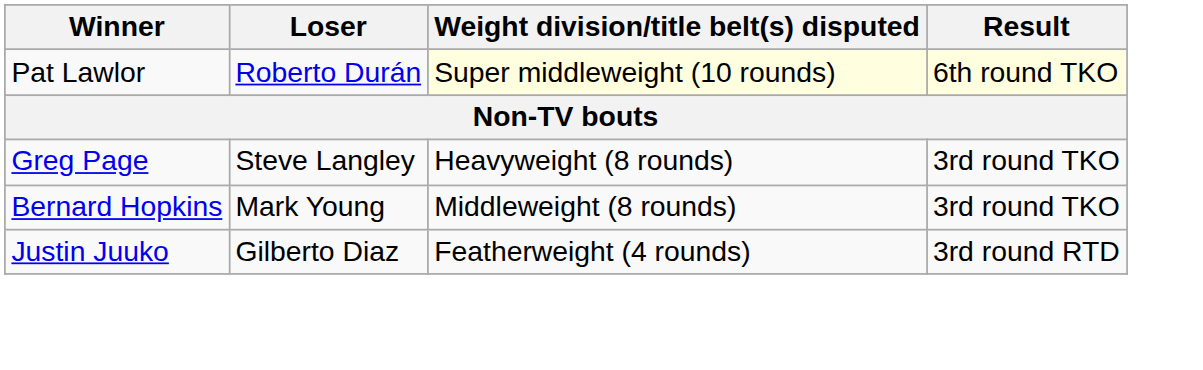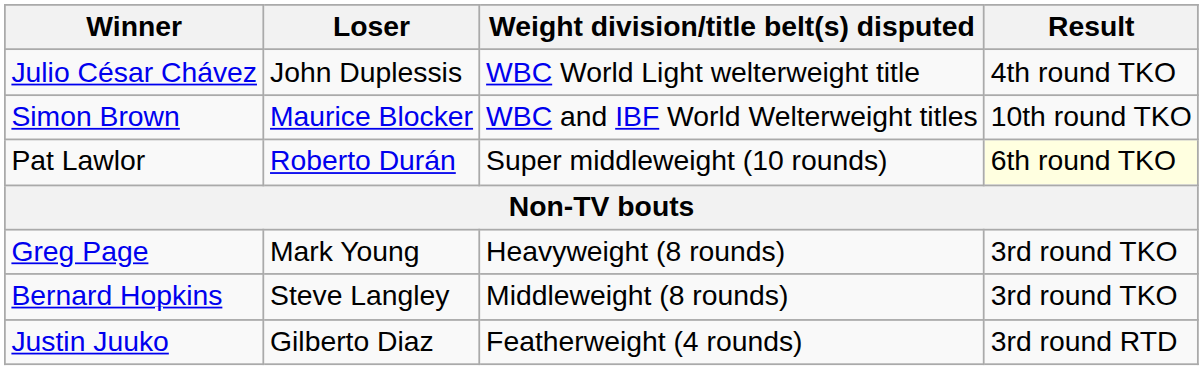 <table class=wikitable>
 <tr>
 <th>Winner</th>
 <th>Loser</th>
 <th>Weight division/title belt(s) disputed</th>
 <th>Result</th>
 </tr>
 <tr>
+<td> <a href='#'>Julio César Chávez</a></td>
+<td> John Duplessis</td>
+<td><a href='#'>WBC</a> World Light welterweight title</td>
+<td>4th round TKO</td>
+</tr>
+<tr>
+<td> <a href='#'>Simon Brown</a></td>
+<td> <a href='#'>Maurice Blocker</a></td>
+<td><a href='#'>WBC</a> and <a href='#'>IBF</a> World Welterweight titles</td>
+<td>10th round TKO</td>
+</tr>
+<tr>
 <td> Pat Lawlor</td>
 <td> <a href='#'>Roberto Durán</a></td>
-<td style="background: lightyellow;">Super middleweight (10 rounds)</td>
+<td>Super middleweight (10 rounds)</td>
 <td style="background: lightyellow;">6th round TKO</td>
 </tr>
 <tr>
 <th colspan=4>Non-TV bouts</th>
 </tr>
 <tr>
 <td> <a href='#'>Greg Page</a></td>
-<td> Steve Langley</td>
+<td> Mark Young</td>
 <td>Heavyweight (8 rounds)</td>
 <td>3rd round TKO</td>
 </tr>
 <tr>
 <td> <a href='#'>Bernard Hopkins</a></td>
-<td> Mark Young</td>
+<td> Steve Langley</td>
 <td>Middleweight (8 rounds)</td>
 <td>3rd round TKO</td>
 </tr>
 <tr>
 <td> <a href='#'>Justin Juuko</a></td>
 <td> Gilberto Diaz</td>
 <td>Featherweight (4 rounds)</td>
 <td>3rd round RTD</td>
 </tr>
 </table>
